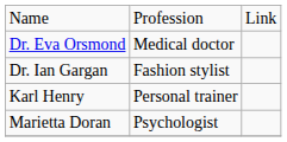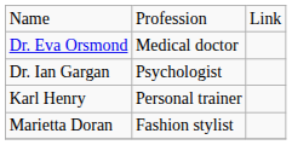 <table class="wikitable">
 <tr>
 <td>Name</td>
 <td>Profession</td>
 <td>Link</td>
 </tr>
 <tr>
 <td><a href='#'>Dr. Eva Orsmond</a></td>
 <td>Medical doctor</td>
 <td></td>
 </tr>
 <tr>
 <td>Dr. Ian Gargan</td>
-<td>Fashion stylist</td>
+<td>Psychologist</td>
 <td></td>
 </tr>
 <tr>
 <td>Karl Henry</td>
 <td>Personal trainer</td>
 <td></td>
 </tr>
 <tr>
 <td>Marietta Doran</td>
-<td>Psychologist</td>
+<td>Fashion stylist</td>
 <td></td>
 </tr>
 <tr>
 </tr>
 </table>
